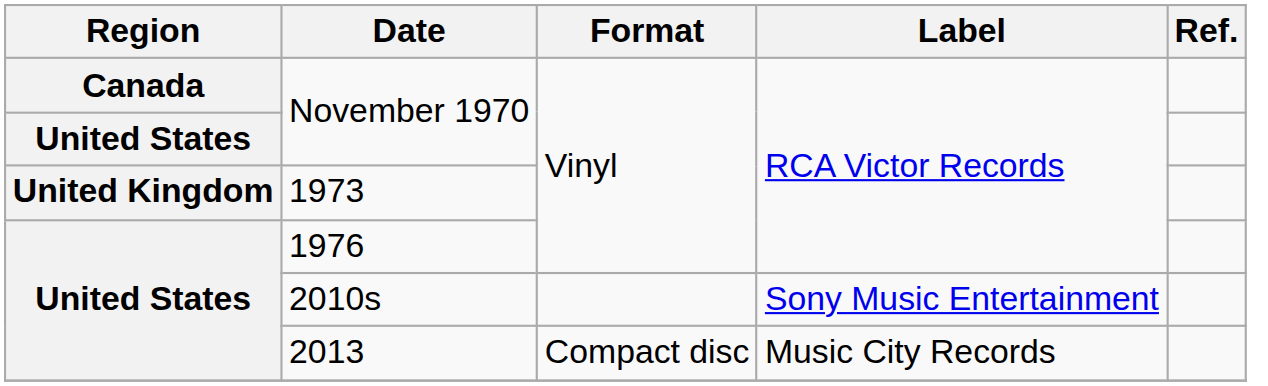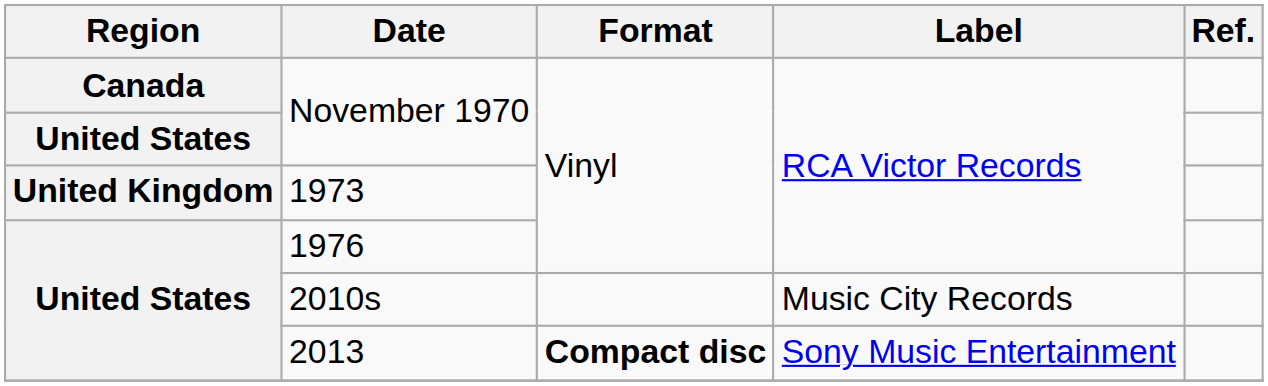 <table class="wikitable plainrowheaders">
 <tr>
 <th scope="col">Region</th>
 <th scope="col">Date</th>
 <th scope="col">Format</th>
 <th scope="col">Label</th>
 <th scope="col">Ref.</th>
 </tr>
 <tr>
 <th scope="row">Canada</th>
 <td rowspan="2">November 1970</td>
 <td rowspan="4">Vinyl</td>
 <td rowspan="4"><a href='#'>RCA Victor Records</a></td>
 <td></td>
 </tr>
 <tr>
 <th scope="row">United States</th>
 <td></td>
 </tr>
 <tr>
 <th scope="row">United Kingdom</th>
 <td>1973</td>
 <td></td>
 </tr>
 <tr>
 <th scope="row" rowspan="3">United States</th>
 <td>1976</td>
 <td></td>
 </tr>
 <tr>
 <td>2010s</td>
 <td></td>
-<td><a href='#'>Sony Music Entertainment</a></td>
+<td>Music City Records</td>
 <td></td>
 </tr>
 <tr>
 <td>2013</td>
-<td>Compact disc</td>
-<td>Music City Records</td>
+<td><strong>Compact disc</strong></td>
+<td><a href='#'>Sony Music Entertainment</a></td>
 <td></td>
 </tr>
 <tr>
 </tr>
 </table>
